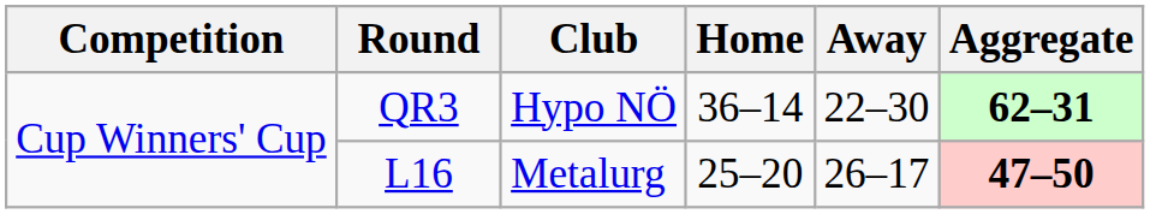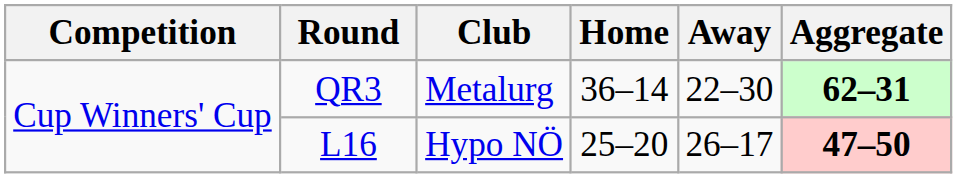 <table class="wikitable">
 <tr>
 <th>Competition</th>
 <th width="55">Round</th>
 <th>Club</th>
 <th>Home</th>
 <th>Away</th>
 <th>Aggregate</th>
 </tr>
 <tr>
 <td rowspan="2"><a href='#'>Cup Winners' Cup</a></td>
 <td style="text-align:center;"><a href='#'>QR3</a></td>
-<td> <a href='#'>Hypo NÖ</a></td>
+<td> <a href='#'>Metalurg</a></td>
 <td style="text-align:center;">36–14</td>
 <td style="text-align:center;">22–30</td>
 <td style="text-align:center;" bgcolor="#ccffcc"><strong>62–31</strong></td>
 </tr>
 <tr>
 <td style="text-align:center;"><a href='#'>L16</a></td>
-<td> <a href='#'>Metalurg</a></td>
+<td> <a href='#'>Hypo NÖ</a></td>
 <td style="text-align:center;">25–20</td>
 <td style="text-align:center;">26–17</td>
 <td style="text-align:center;" bgcolor="#ffcccc"><strong>47–50</strong></td>
 </tr>
 </table>
